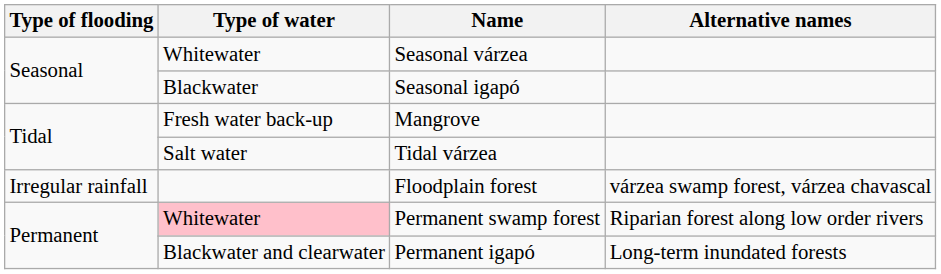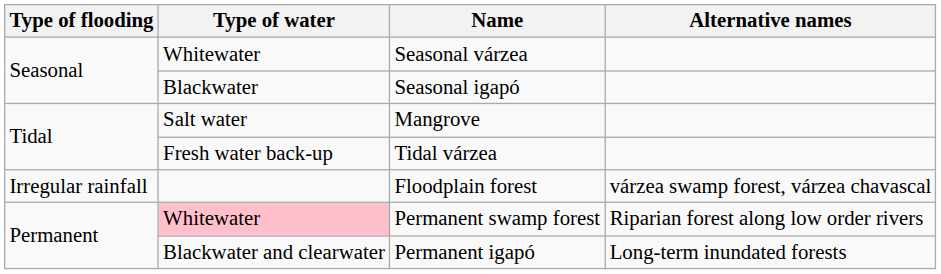 <table class=wikitable>
 <tr>
 <th>Type of flooding</th>
 <th>Type of water</th>
 <th>Name</th>
 <th>Alternative names</th>
 </tr>
 <tr>
 <td rowspan=2>Seasonal</td>
 <td>Whitewater</td>
 <td>Seasonal várzea</td>
 <td></td>
 </tr>
 <tr>
 <td>Blackwater</td>
 <td>Seasonal igapó</td>
 <td></td>
 </tr>
 <tr>
 <td rowspan=2>Tidal</td>
-<td>Fresh water back-up</td>
+<td>Salt water</td>
 <td>Mangrove</td>
 <td></td>
 </tr>
 <tr>
-<td>Salt water</td>
+<td>Fresh water back-up</td>
 <td>Tidal várzea</td>
 <td></td>
 </tr>
 <tr>
 <td>Irregular rainfall</td>
 <td></td>
 <td>Floodplain forest</td>
 <td>várzea swamp forest, várzea chavascal</td>
 </tr>
 <tr>
 <td rowspan=2>Permanent</td>
 <td style="background: pink;">Whitewater</td>
 <td>Permanent swamp forest</td>
 <td>Riparian forest along low order rivers</td>
 </tr>
 <tr>
 <td>Blackwater and clearwater</td>
 <td>Permanent igapó</td>
 <td>Long-term inundated forests</td>
 </tr>
 </table>
